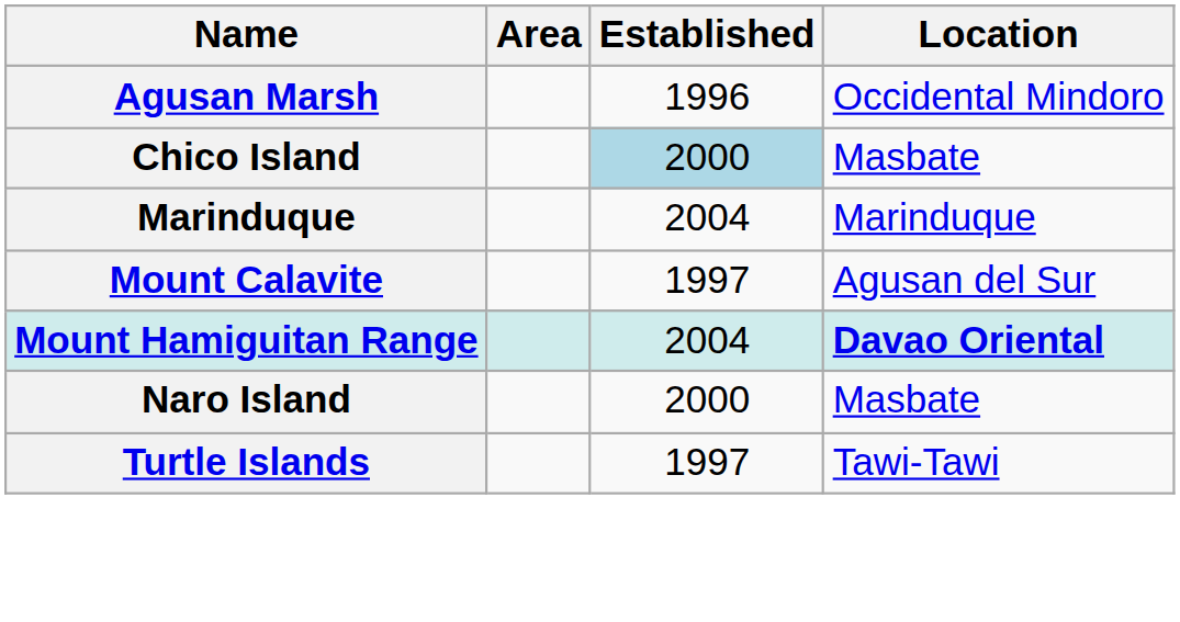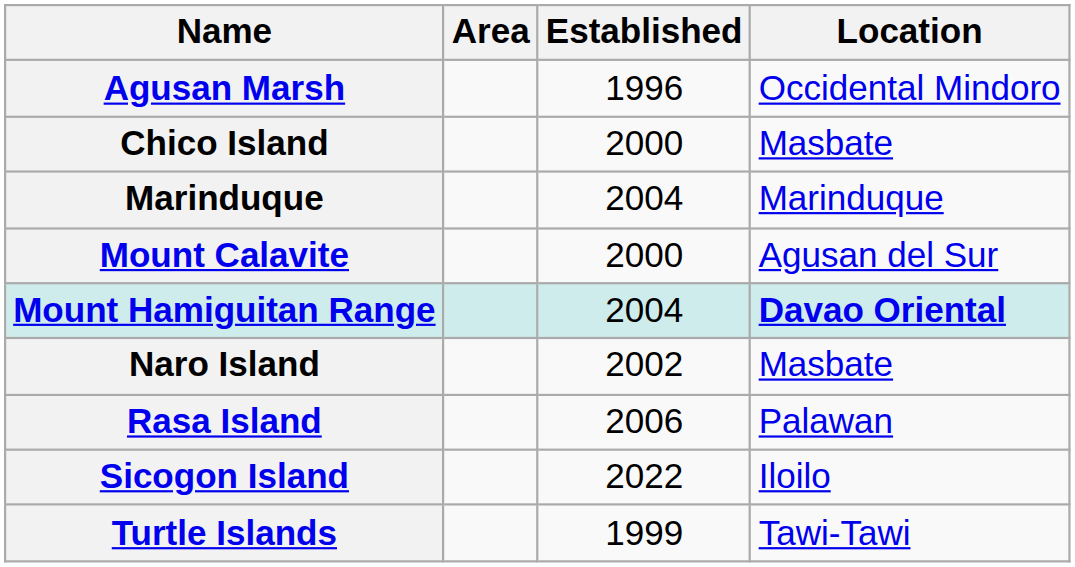 <table class="wikitable sortable plainrowheaders toptextcells" style="text-align:center;">
 <tr>
 <th scope="col">Name</th>
 <th scope="col">Area</th>
 <th scope="col">Established</th>
 <th scope="col">Location</th>
 </tr>
 <tr>
 <th scope="row"><a href='#'>Agusan Marsh</a></th>
 <td style="text-align:right;"></td>
 <td>1996</td>
 <td style="text-align:left;"><a href='#'>Occidental Mindoro</a></td>
 </tr>
 <tr>
 <th scope="row">Chico Island</th>
 <td style="text-align:right;"></td>
-<td style="background: lightblue;">2000</td>
+<td>2000</td>
 <td style="text-align:left;"><a href='#'>Masbate</a></td>
 </tr>
 <tr>
 <th scope="row">Marinduque</th>
 <td style="text-align:right;"></td>
 <td>2004</td>
 <td style="text-align:left;"><a href='#'>Marinduque</a></td>
 </tr>
 <tr>
 <th scope="row"><a href='#'>Mount Calavite</a></th>
 <td style="text-align:right;"></td>
-<td>1997</td>
+<td>2000</td>
 <td style="text-align:left;"><a href='#'>Agusan del Sur</a></td>
 </tr>
 <tr style="vertical-align:top;background-color:#CFECEC;">
 <th scope="row" style="background-color:initial;"><a href='#'>Mount Hamiguitan Range</a></th>
 <td style="text-align:right;"></td>
 <td>2004</td>
 <td style="text-align:left;"><strong><a href='#'>Davao Oriental</a></strong></td>
 </tr>
 <tr>
 <th scope="row">Naro Island</th>
 <td style="text-align:right;"></td>
-<td>2000</td>
+<td>2002</td>
 <td style="text-align:left;"><a href='#'>Masbate</a></td>
+</tr>
+<tr>
+<th scope="row"><a href='#'>Rasa Island</a></th>
+<td style="text-align:right;"></td>
+<td>2006</td>
+<td style="text-align:left;"><a href='#'>Palawan</a></td>
+</tr>
+<tr>
+<th scope="row"><a href='#'>Sicogon Island</a></th>
+<td style="text-align:right;"></td>
+<td>2022</td>
+<td style="text-align:left;"><a href='#'>Iloilo</a></td>
 </tr>
 <tr>
 <th scope="row"><a href='#'>Turtle Islands</a></th>
 <td style="text-align:right;"></td>
-<td>1997</td>
+<td>1999</td>
 <td style="text-align:left;"><a href='#'>Tawi-Tawi</a></td>
 </tr>
 </table>
